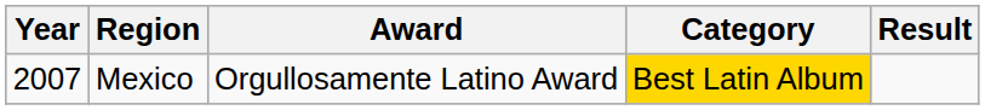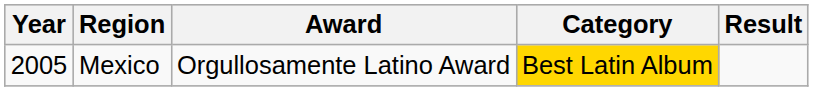 <table class="wikitable">
 <tr>
 <th>Year</th>
 <th>Region</th>
 <th>Award</th>
 <th>Category</th>
 <th>Result</th>
 </tr>
 <tr>
-<td>2007</td>
+<td>2005</td>
 <td>Mexico</td>
 <td>Orgullosamente Latino Award</td>
 <td style="background: gold;">Best Latin Album</td>
 <td></td>
 </tr>
 </table>
